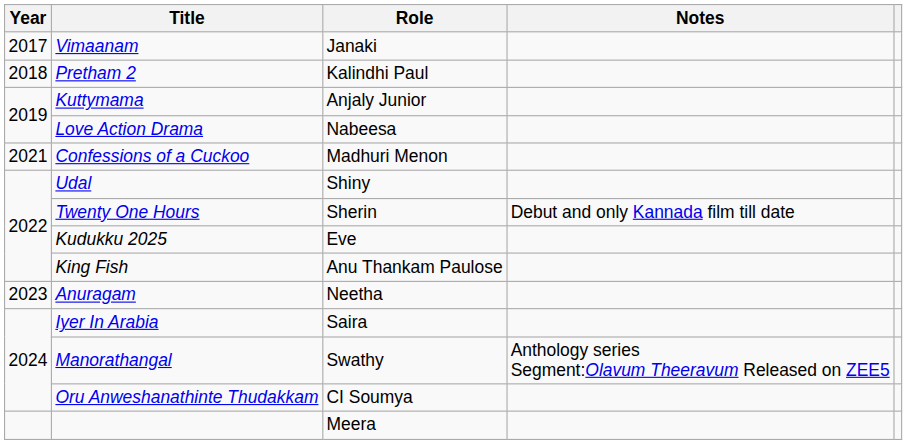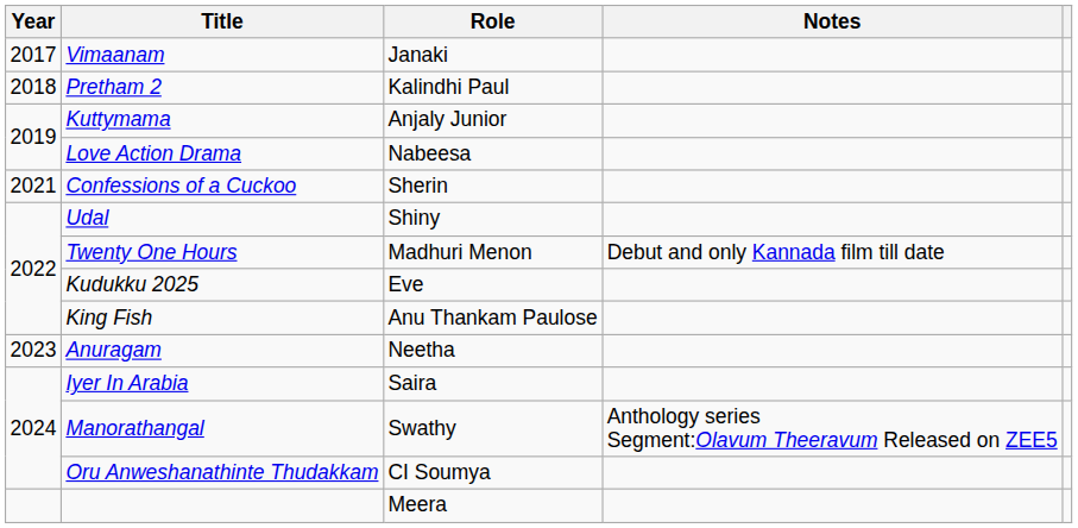 <table class="wikitable sortable">
 <tr>
 <th>Year</th>
 <th>Title</th>
 <th>Role</th>
 <th class="unsortable">Notes</th>
 <th class="unsortable"></th>
 </tr>
 <tr>
 <td>2017</td>
 <td><em><a href='#'>Vimaanam</a></em></td>
 <td>Janaki</td>
 <td></td>
 <td></td>
 </tr>
 <tr>
 <td>2018</td>
 <td><em><a href='#'>Pretham 2</a></em></td>
 <td>Kalindhi Paul</td>
 <td></td>
 <td></td>
 </tr>
 <tr>
 <td rowspan=2>2019</td>
 <td><em><a href='#'>Kuttymama</a></em></td>
 <td>Anjaly Junior</td>
 <td></td>
 <td></td>
 </tr>
 <tr>
 <td><em><a href='#'>Love Action Drama</a></em></td>
 <td>Nabeesa</td>
 <td></td>
 <td></td>
 </tr>
 <tr>
 <td>2021</td>
 <td><em><a href='#'>Confessions of a Cuckoo</a></em></td>
-<td>Madhuri Menon</td>
+<td>Sherin</td>
 <td></td>
 <td></td>
 </tr>
 <tr>
 <td rowspan=4>2022</td>
 <td><em><a href='#'>Udal</a></em></td>
 <td>Shiny</td>
 <td></td>
 <td></td>
 </tr>
 <tr>
 <td><em><a href='#'>Twenty One Hours</a></em></td>
-<td>Sherin</td>
+<td>Madhuri Menon</td>
 <td>Debut and only   <a href='#'>Kannada</a> film till date</td>
 <td></td>
 </tr>
 <tr>
 <td><em>Kudukku 2025</em></td>
 <td>Eve</td>
 <td></td>
 <td></td>
 </tr>
 <tr>
 <td><em>King Fish</em></td>
 <td>Anu Thankam Paulose</td>
 <td></td>
 <td></td>
 </tr>
 <tr>
 <td>2023</td>
 <td><em><a href='#'>Anuragam</a></em></td>
 <td>Neetha</td>
 <td></td>
 <td></td>
 </tr>
 <tr>
 <td rowspan="3">2024</td>
 <td><em><a href='#'>Iyer In Arabia</a></em></td>
 <td>Saira</td>
 <td></td>
 <td></td>
 </tr>
 <tr>
 <td><em><a href='#'>Manorathangal</a></em></td>
 <td>Swathy</td>
 <td>Anthology series<br>Segment:<em><a href='#'>Olavum Theeravum</a></em> Released on <a href='#'>ZEE5</a></td>
 <td></td>
 </tr>
 <tr>
 <td><em><a href='#'>Oru Anweshanathinte Thudakkam</a></em></td>
 <td>CI Soumya</td>
 <td></td>
 <td></td>
 </tr>
 <tr>
 <td></td>
 <td></td>
 <td>Meera</td>
 <td></td>
 <td></td>
 </tr>
 </table>
